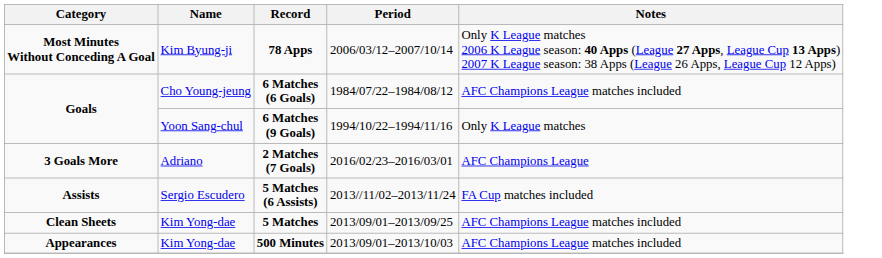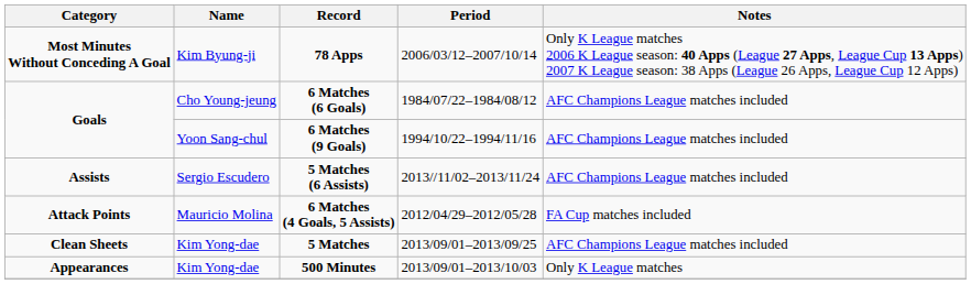 <table class="wikitable" style="text-align:center">
 <tr>
 <th>Category</th>
 <th>Name</th>
 <th>Record</th>
 <th>Period</th>
 <th>Notes</th>
 </tr>
 <tr>
 <td><strong>Most Minutes<br>Without Conceding A Goal</strong></td>
 <td align=left> <a href='#'>Kim Byung-ji</a></td>
 <td><strong>78 Apps</strong></td>
 <td align=left>2006/03/12–2007/10/14</td>
 <td align=left>Only <a href='#'>K League</a> matches<br><a href='#'>2006 K League</a> season: <strong>40 Apps</strong> (<a href='#'>League</a> <strong>27 Apps</strong>, <a href='#'>League Cup</a> <strong>13 Apps</strong>)<br><a href='#'>2007 K League</a> season: 38 Apps (<a href='#'>League</a> 26 Apps, <a href='#'>League Cup</a> 12 Apps)</td>
 </tr>
 <tr>
 <td rowspan="2"><strong>Goals</strong></td>
 <td align=left> <a href='#'>Cho Young-jeung</a></td>
 <td><strong>6 Matches<br>(6 Goals)</strong></td>
 <td align=left>1984/07/22–1984/08/12</td>
 <td align=left><a href='#'>AFC Champions League</a> matches included</td>
 </tr>
 <tr>
 <td align=left> <a href='#'>Yoon Sang-chul</a></td>
 <td><strong>6 Matches<br>(9 Goals)</strong></td>
 <td align=left>1994/10/22–1994/11/16</td>
-<td align=left>Only <a href='#'>K League</a> matches</td>
-</tr>
-<tr>
-<td><strong>3 Goals More</strong></td>
-<td align=left> <a href='#'>Adriano</a></td>
-<td><strong>2 Matches<br>(7 Goals)</strong></td>
-<td align=left>2016/02/23–2016/03/01</td>
-<td align=left><a href='#'>AFC Champions League</a></td>
+<td align=left><a href='#'>AFC Champions League</a> matches included</td>
 </tr>
 <tr>
 <td><strong>Assists</strong></td>
 <td align=left> <a href='#'>Sergio Escudero</a></td>
 <td><strong>5 Matches<br>(6 Assists)</strong></td>
 <td align=left>2013//11/02–2013/11/24</td>
+<td align=left><a href='#'>AFC Champions League</a> matches included</td>
+</tr>
+<tr>
+<td><strong>Attack Points</strong></td>
+<td align=left> <a href='#'>Mauricio Molina</a></td>
+<td><strong>6 Matches<br>(4 Goals, 5 Assists)</strong></td>
+<td align=left>2012/04/29–2012/05/28</td>
 <td align=left><a href='#'>FA Cup</a> matches included</td>
 </tr>
 <tr>
 <td><strong>Clean Sheets</strong></td>
 <td align=left> <a href='#'>Kim Yong-dae</a></td>
 <td><strong>5 Matches</strong></td>
 <td align=left>2013/09/01–2013/09/25</td>
 <td align=left><a href='#'>AFC Champions League</a> matches included</td>
 </tr>
 <tr>
 <td><strong>Appearances</strong></td>
 <td align=left> <a href='#'>Kim Yong-dae</a></td>
 <td><strong>500 Minutes</strong></td>
 <td align=left>2013/09/01–2013/10/03</td>
-<td align=left><a href='#'>AFC Champions League</a> matches included</td>
+<td align=left>Only <a href='#'>K League</a> matches</td>
 </tr>
 <tr>
 </tr>
 </table>
